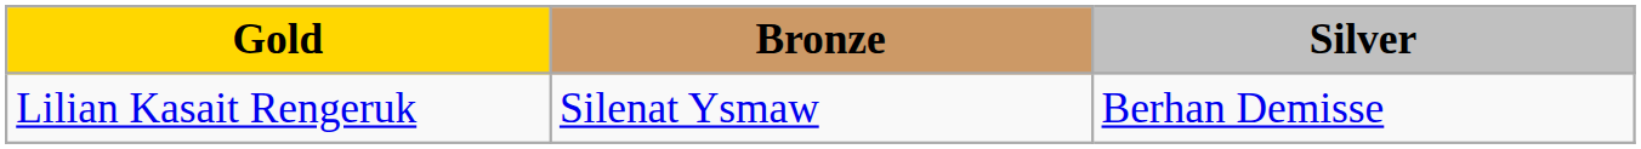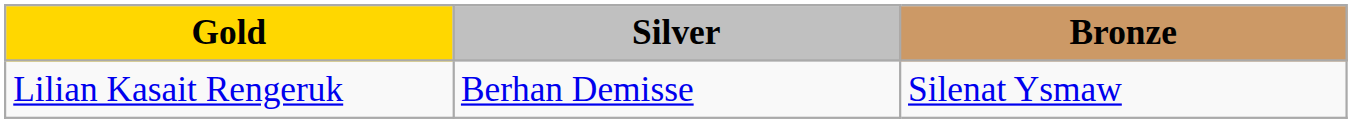 <table class="wikitable" style="text-align:left">
 <tr align="center">
 <td width=200 bgcolor=gold><strong>Gold</strong></td>
+<td width=200 bgcolor=silver><strong>Silver</strong></td>
 <td width=200 bgcolor=CC9966><strong>Bronze</strong></td>
-<td width=200 bgcolor=silver><strong>Silver</strong></td>
 </tr>
 <tr>
 <td><a href='#'>Lilian Kasait Rengeruk</a><br></td>
+<td><a href='#'>Berhan Demisse</a><br></td>
 <td><a href='#'>Silenat Ysmaw</a><br></td>
-<td><a href='#'>Berhan Demisse</a><br></td>
 </tr>
 </table>
